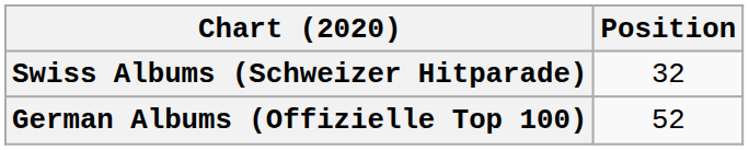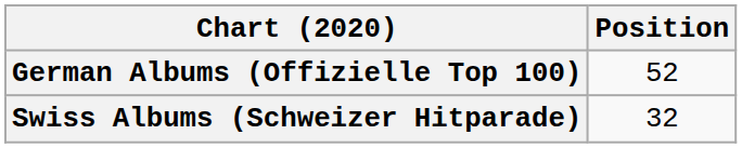 <table class="wikitable plainrowheaders" style="text-align:center">
 <tr>
 <th scope="col">Chart (2020)</th>
 <th scope="col">Position</th>
 </tr>
 <tr>
+<th scope="row">German Albums (Offizielle Top 100)</th>
+<td>52</td>
+</tr>
+<tr>
 <th scope="row">Swiss Albums (Schweizer Hitparade)</th>
 <td>32</td>
 </tr>
-<tr>
-<th scope="row">German Albums (Offizielle Top 100)</th>
-<td>52</td>
-</tr>
 </table>
